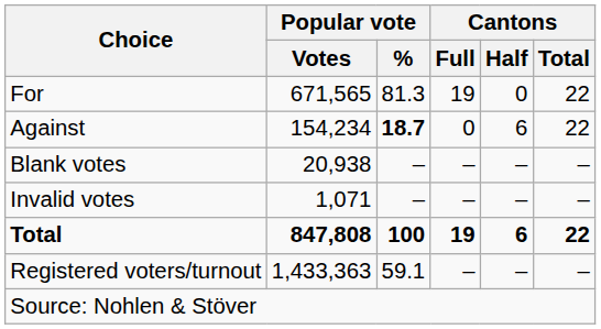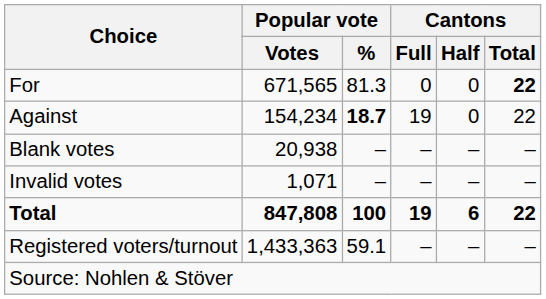 <table class=wikitable style=text-align:right>
 <tr>
 <th rowspan=2>Choice</th>
 <th colspan=2>Popular vote</th>
 <th colspan=3>Cantons</th>
 </tr>
 <tr>
 <th>Votes</th>
 <th>%</th>
 <th>Full</th>
 <th>Half</th>
 <th>Total</th>
 </tr>
 <tr>
 <td align=left>For</td>
 <td>671,565</td>
 <td>81.3</td>
-<td>19</td>
 <td>0</td>
-<td>22</td>
+<td>0</td>
+<td><strong>22</strong></td>
 </tr>
 <tr>
 <td align=left>Against</td>
 <td>154,234</td>
 <td><strong>18.7</strong></td>
+<td>19</td>
 <td>0</td>
-<td>6</td>
 <td>22</td>
 </tr>
 <tr>
 <td align=left>Blank votes</td>
 <td>20,938</td>
 <td>–</td>
 <td>–</td>
 <td>–</td>
 <td>–</td>
 </tr>
 <tr>
 <td align=left>Invalid votes</td>
 <td>1,071</td>
 <td>–</td>
 <td>–</td>
 <td>–</td>
 <td>–</td>
 </tr>
 <tr>
 <td align=left><strong>Total</strong></td>
 <td><strong>847,808</strong></td>
 <td><strong>100</strong></td>
 <td><strong>19</strong></td>
 <td><strong>6</strong></td>
 <td><strong>22</strong></td>
 </tr>
 <tr>
 <td align=left>Registered voters/turnout</td>
 <td>1,433,363</td>
 <td>59.1</td>
 <td>–</td>
 <td>–</td>
 <td>–</td>
 </tr>
 <tr>
 <td align=left colspan=6>Source: Nohlen & Stöver</td>
 </tr>
 </table>
